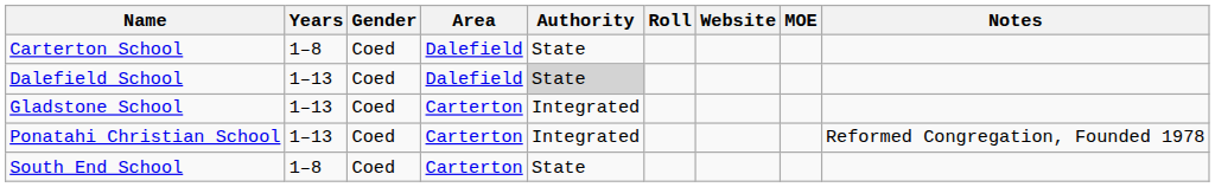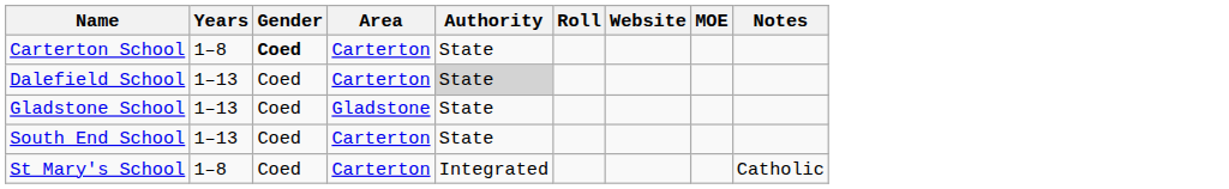 <table class="wikitable sortable">
 <tr>
 <th>Name</th>
 <th>Years</th>
 <th>Gender</th>
 <th>Area</th>
 <th>Authority</th>
 <th>Roll</th>
 <th>Website</th>
 <th>MOE</th>
 <th>Notes</th>
 </tr>
 <tr>
 <td><a href='#'>Carterton School</a></td>
 <td>1–8</td>
-<td>Coed</td>
-<td><a href='#'>Dalefield</a></td>
+<td><strong>Coed</strong></td>
+<td><a href='#'>Carterton</a></td>
 <td>State</td>
 <td></td>
 <td></td>
 <td></td>
 <td></td>
 </tr>
 <tr>
 <td><a href='#'>Dalefield School</a></td>
 <td>1–13</td>
 <td>Coed</td>
-<td><a href='#'>Dalefield</a></td>
+<td><a href='#'>Carterton</a></td>
 <td style="background: lightgrey;">State</td>
 <td></td>
 <td></td>
 <td></td>
 <td></td>
 </tr>
 <tr>
 <td><a href='#'>Gladstone School</a></td>
 <td>1–13</td>
 <td>Coed</td>
-<td><a href='#'>Carterton</a></td>
-<td>Integrated</td>
+<td><a href='#'>Gladstone</a></td>
+<td>State</td>
 <td></td>
 <td></td>
 <td></td>
 <td></td>
 </tr>
 <tr>
-<td><a href='#'>Ponatahi Christian School</a></td>
+<td><a href='#'>South End School</a></td>
 <td>1–13</td>
-<td>Coed</td>
-<td><a href='#'>Carterton</a></td>
-<td>Integrated</td>
-<td></td>
-<td></td>
-<td></td>
-<td>Reformed Congregation, Founded 1978</td>
-</tr>
-<tr>
-<td><a href='#'>South End School</a></td>
-<td>1–8</td>
 <td>Coed</td>
 <td><a href='#'>Carterton</a></td>
 <td>State</td>
 <td></td>
 <td></td>
 <td></td>
 <td></td>
 </tr>
+<tr>
+<td><a href='#'>St Mary's School</a></td>
+<td>1–8</td>
+<td>Coed</td>
+<td><a href='#'>Carterton</a></td>
+<td>Integrated</td>
+<td></td>
+<td></td>
+<td></td>
+<td>Catholic</td>
+</tr>
 </table>
